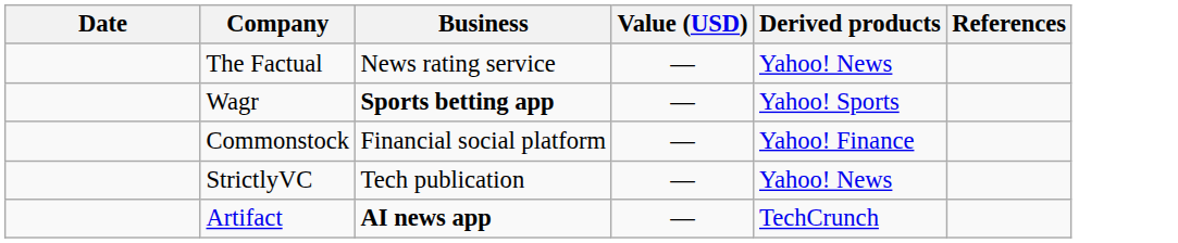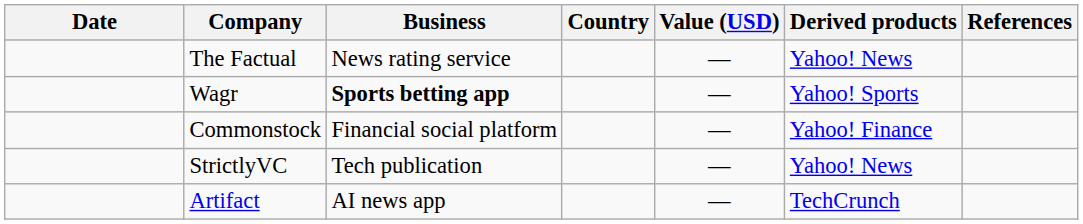 <table class="wikitable sortable">
 <tr>
 <th style="width:120px;">Date</th>
 <th>Company</th>
 <th>Business</th>
+<th>Country</th>
 <th>Value (<a href='#'>USD</a>)</th>
 <th>Derived products</th>
 <th class="unsortable">References</th>
 </tr>
 <tr>
 <td></td>
 <td>The Factual</td>
 <td>News rating service</td>
+<td></td>
 <td style="text-align:center;">—</td>
 <td><a href='#'>Yahoo! News</a></td>
 <td style="text-align:center;"></td>
 </tr>
 <tr>
 <td></td>
 <td>Wagr</td>
 <td><strong>Sports betting app</strong></td>
+<td></td>
 <td style="text-align:center;">—</td>
 <td><a href='#'>Yahoo! Sports</a></td>
 <td style="text-align:center;"></td>
 </tr>
 <tr>
 <td></td>
 <td>Commonstock</td>
 <td>Financial social platform</td>
+<td></td>
 <td style="text-align:center;">—</td>
 <td><a href='#'>Yahoo! Finance</a></td>
 <td style="text-align:center;"></td>
 </tr>
 <tr>
 <td></td>
 <td>StrictlyVC</td>
 <td>Tech publication</td>
+<td></td>
 <td style="text-align:center;">—</td>
 <td><a href='#'>Yahoo! News</a></td>
 <td style="text-align:center;"></td>
 </tr>
 <tr>
 <td></td>
 <td><a href='#'>Artifact</a></td>
-<td><strong>AI news app</strong></td>
+<td>AI news app</td>
+<td></td>
 <td style="text-align:center;">—</td>
 <td><a href='#'>TechCrunch</a></td>
 <td style="text-align:center;"></td>
 </tr>
 </table>
